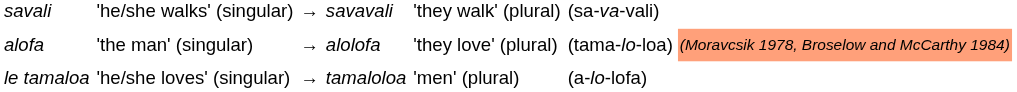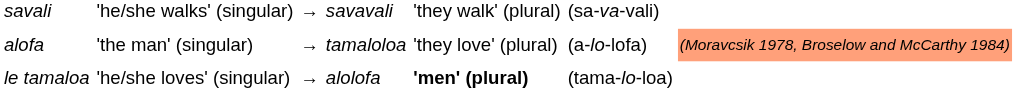 <table style="line-height: 1.4em;" cellpadding="2">
 <tr>
 <td> </td>
 <td> </td>
 <td><em>savali</em></td>
 <td>'he/she walks' (singular)</td>
 <td>→</td>
 <td><em>savavali</em></td>
 <td>'they walk' (plural)</td>
 <td>(sa-<em>va</em>-vali)</td>
 </tr>
 <tr>
 <td> </td>
 <td> </td>
 <td><em>alofa</em></td>
 <td>'the man' (singular)</td>
 <td>→</td>
-<td><em>alolofa</em></td>
+<td><em>tamaloloa</em></td>
 <td>'they love' (plural)</td>
-<td>(tama-<em>lo</em>-loa)</td>
+<td>(a-<em>lo</em>-lofa)</td>
 <td style="background: lightsalmon;"><small><cite>(Moravcsik 1978, Broselow and McCarthy 1984)</cite></small></td>
 </tr>
 <tr>
 <td> </td>
 <td> </td>
 <td><em>le tamaloa</em></td>
 <td>'he/she loves' (singular)</td>
 <td>→</td>
-<td><em>tamaloloa</em></td>
-<td>'men' (plural)</td>
-<td>(a-<em>lo</em>-lofa)</td>
+<td><em>alolofa</em></td>
+<td><strong>'men' (plural)</strong></td>
+<td>(tama-<em>lo</em>-loa)</td>
 </tr>
 </table>
